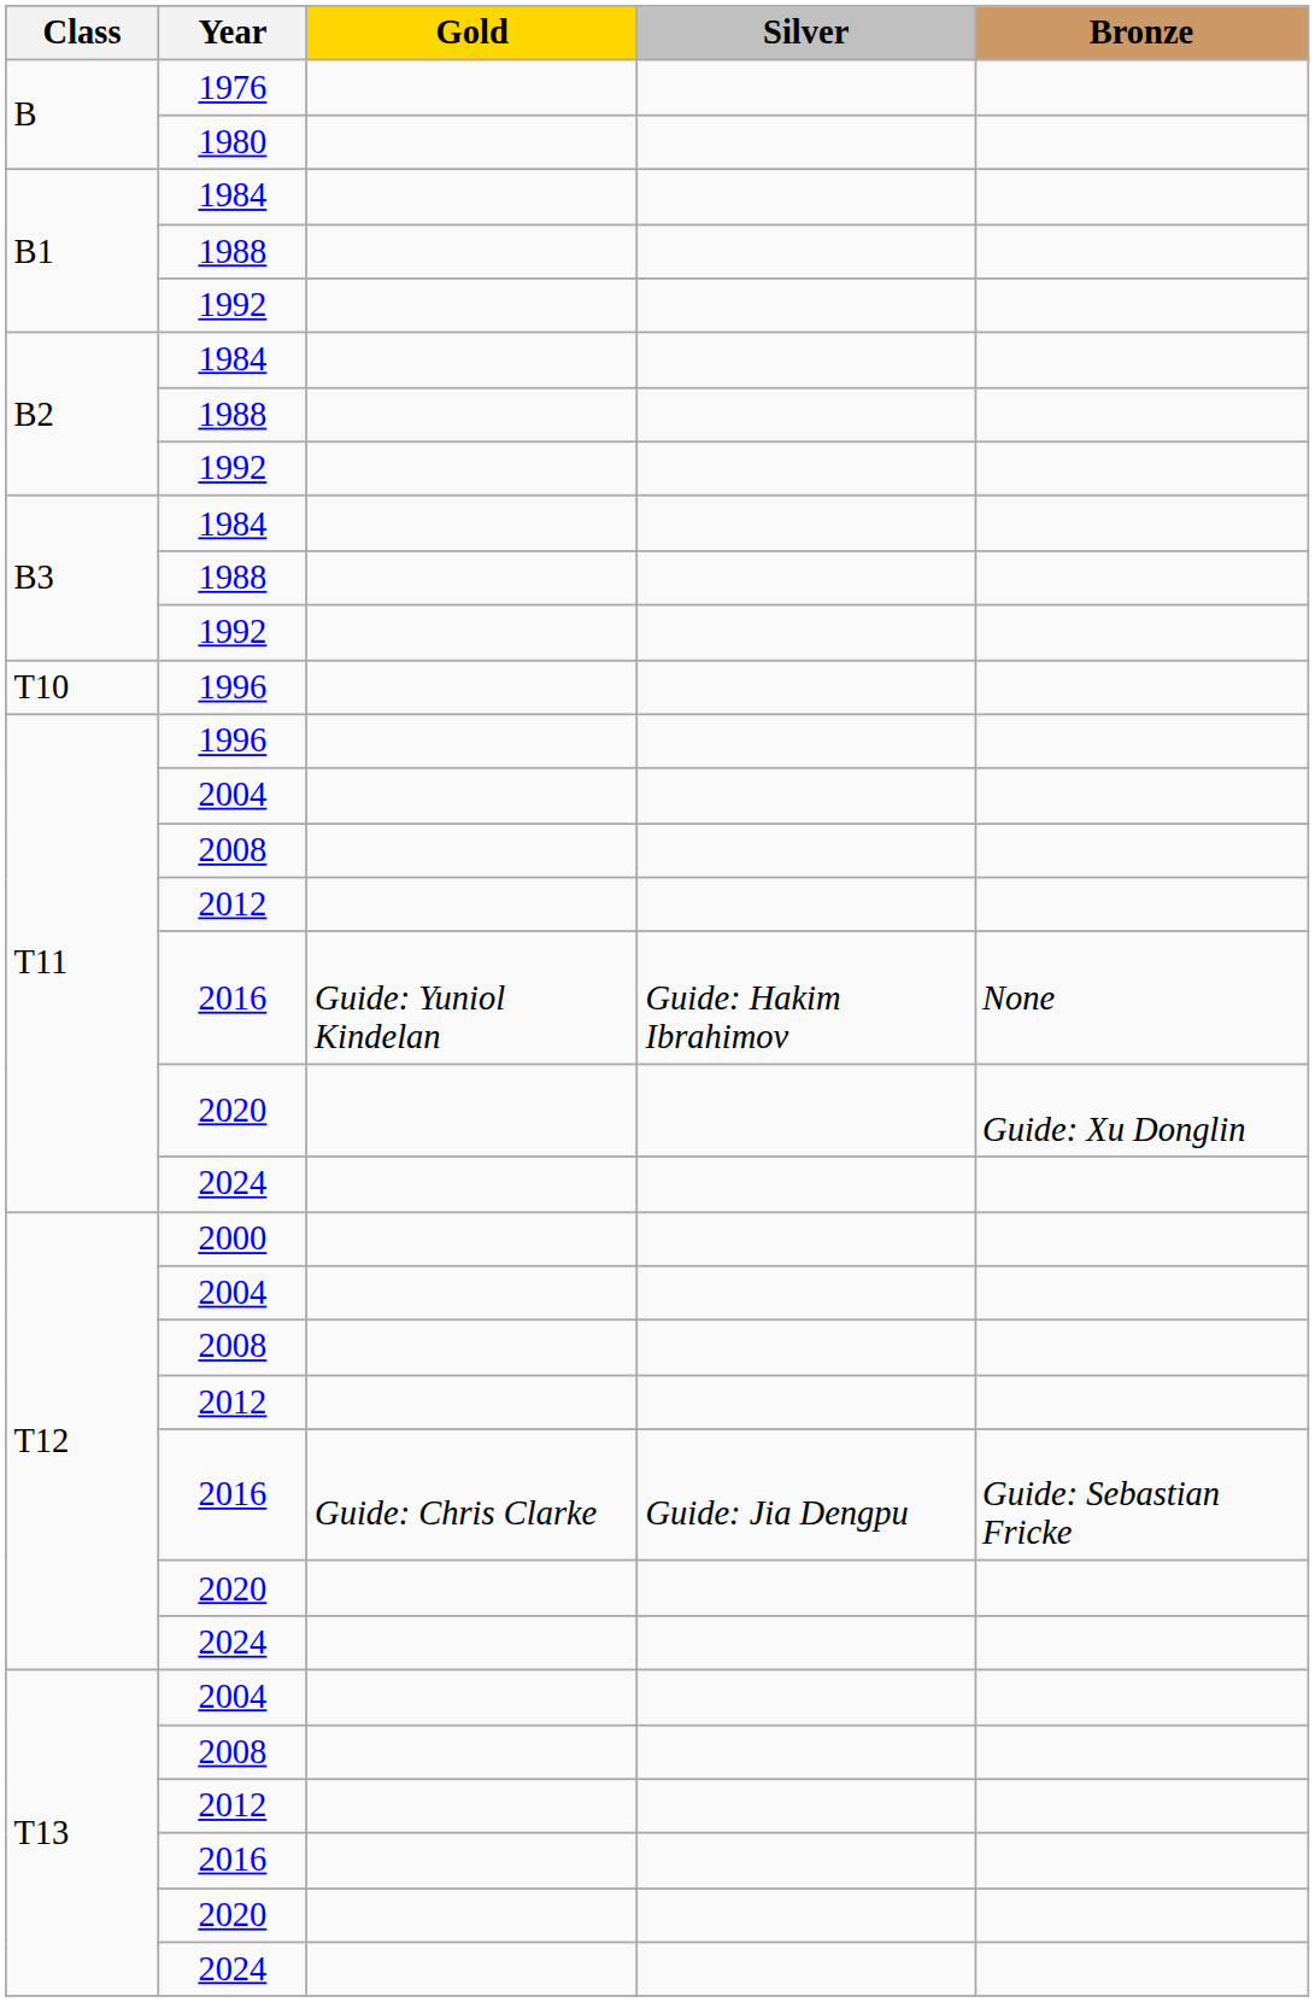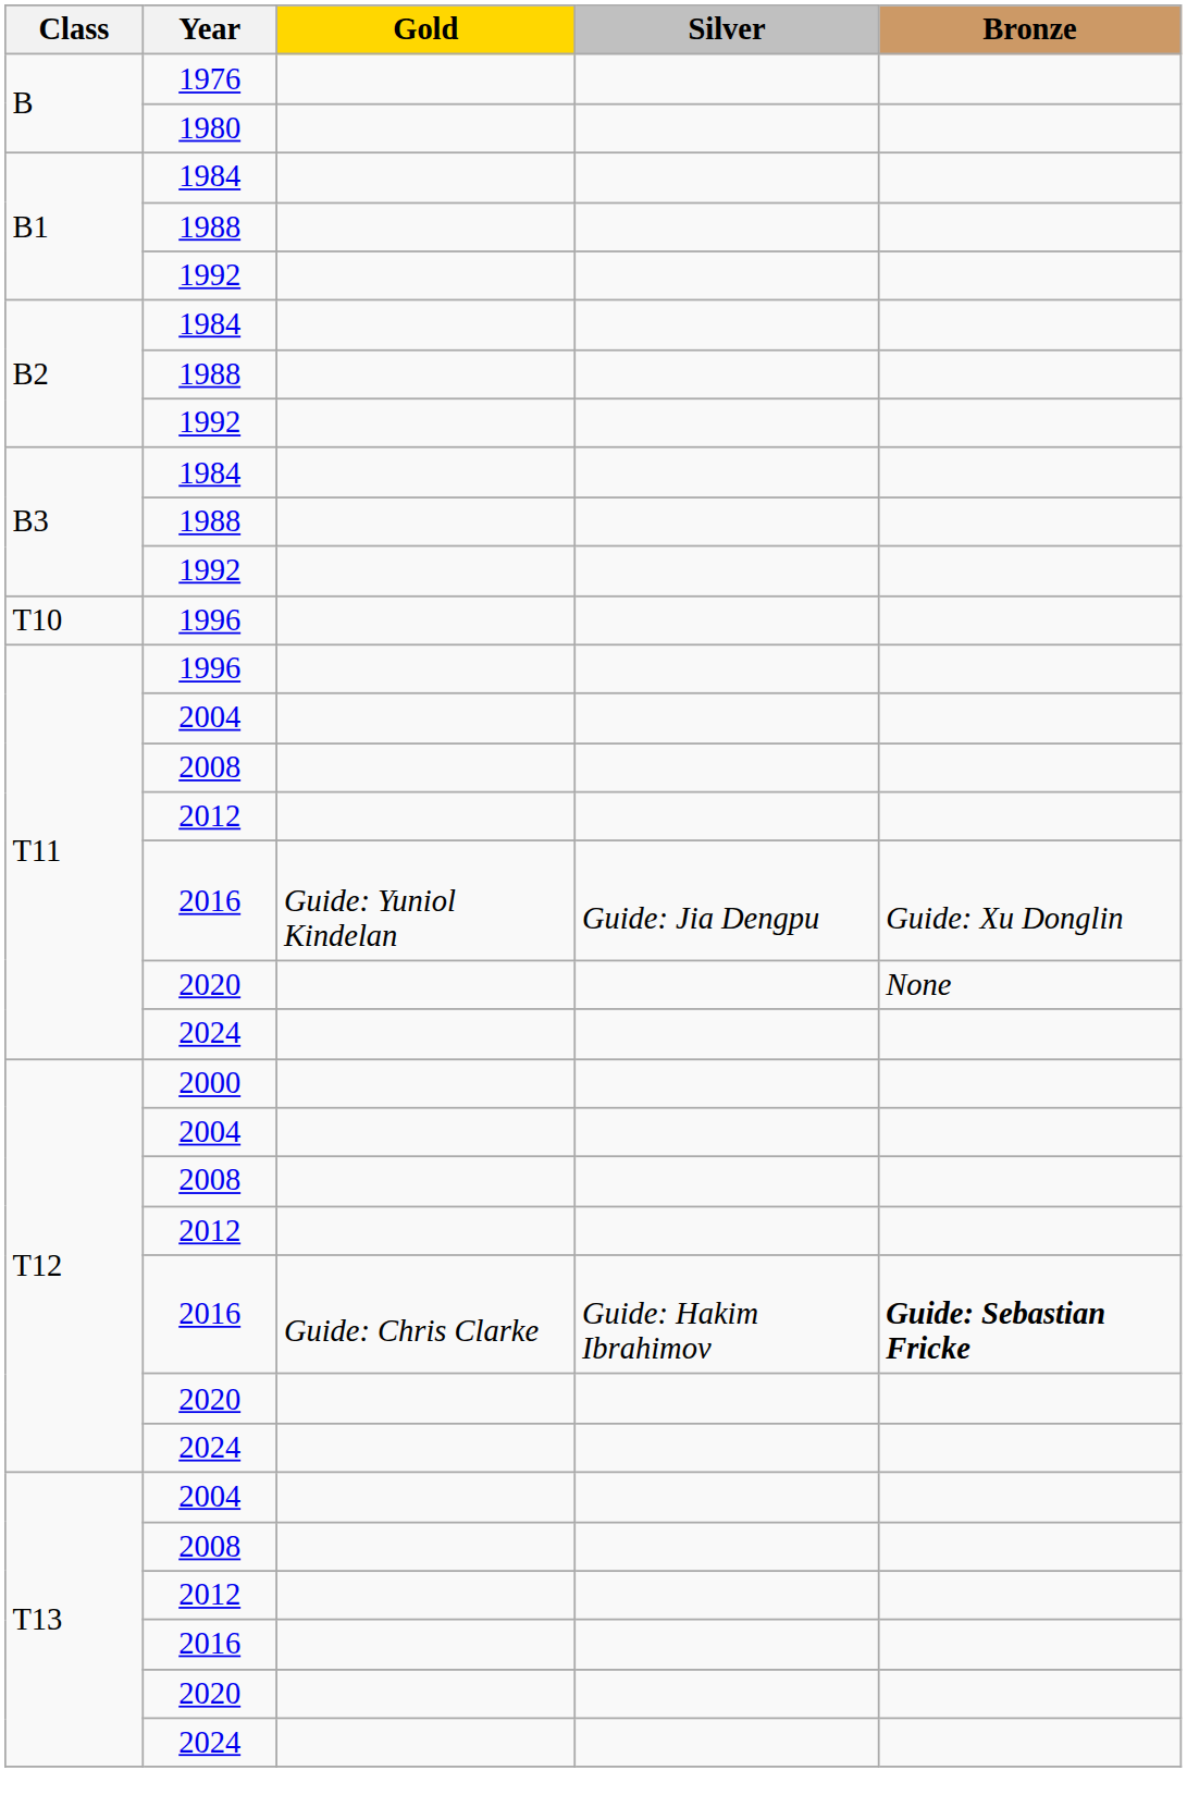 <table class="wikitable">
 <tr>
 <th width=80>Class</th>
 <th width=80>Year</th>
 <td align=center width=200 bgcolor=gold><strong>Gold</strong></td>
 <td align=center width=200 bgcolor=silver><strong>Silver</strong></td>
 <td align=center width=200 bgcolor=cc9966><strong>Bronze</strong></td>
 </tr>
 <tr>
 <td rowspan=2>B</td>
 <td align=center><a href='#'>1976</a></td>
 <td></td>
 <td></td>
 <td></td>
 </tr>
 <tr>
 <td align=center><a href='#'>1980</a></td>
 <td></td>
 <td></td>
 <td></td>
 </tr>
 <tr>
 <td rowspan=3>B1</td>
 <td align=center><a href='#'>1984</a></td>
 <td></td>
 <td></td>
 <td></td>
 </tr>
 <tr>
 <td align=center><a href='#'>1988</a></td>
 <td></td>
 <td></td>
 <td></td>
 </tr>
 <tr>
 <td align=center><a href='#'>1992</a></td>
 <td></td>
 <td></td>
 <td></td>
 </tr>
 <tr>
 <td rowspan=3>B2</td>
 <td align=center><a href='#'>1984</a></td>
 <td></td>
 <td></td>
 <td></td>
 </tr>
 <tr>
 <td align=center><a href='#'>1988</a></td>
 <td></td>
 <td></td>
 <td></td>
 </tr>
 <tr>
 <td align=center><a href='#'>1992</a></td>
 <td></td>
 <td></td>
 <td></td>
 </tr>
 <tr>
 <td rowspan=3>B3</td>
 <td align=center><a href='#'>1984</a></td>
 <td></td>
 <td></td>
 <td></td>
 </tr>
 <tr>
 <td align=center><a href='#'>1988</a></td>
 <td></td>
 <td></td>
 <td></td>
 </tr>
 <tr>
 <td align=center><a href='#'>1992</a></td>
 <td></td>
 <td></td>
 <td></td>
 </tr>
 <tr>
 <td>T10</td>
 <td align=center><a href='#'>1996</a></td>
 <td></td>
 <td></td>
 <td></td>
 </tr>
 <tr>
 <td rowspan=7>T11</td>
 <td align=center><a href='#'>1996</a></td>
 <td></td>
 <td></td>
 <td></td>
 </tr>
 <tr>
 <td align=center><a href='#'>2004</a></td>
 <td></td>
 <td></td>
 <td></td>
 </tr>
 <tr>
 <td align=center><a href='#'>2008</a></td>
 <td></td>
 <td></td>
 <td></td>
 </tr>
 <tr>
 <td align=center><a href='#'>2012</a></td>
 <td></td>
 <td></td>
 <td></td>
 </tr>
 <tr>
 <td align=center><a href='#'>2016</a></td>
 <td><br><em>Guide: Yuniol Kindelan</em></td>
-<td><br><em>Guide: Hakim Ibrahimov</em></td>
-<td><em>None</em></td>
+<td><br><em>Guide: Jia Dengpu</em></td>
+<td><br><em>Guide: Xu Donglin</em></td>
 </tr>
 <tr>
 <td align=center><a href='#'>2020</a></td>
 <td></td>
 <td></td>
-<td><br><em>Guide: Xu Donglin</em></td>
+<td><em>None</em></td>
 </tr>
 <tr>
 <td align=center><a href='#'>2024</a></td>
 <td></td>
 <td></td>
 <td></td>
 </tr>
 <tr>
 <td rowspan=7>T12</td>
 <td align=center><a href='#'>2000</a></td>
 <td></td>
 <td></td>
 <td></td>
 </tr>
 <tr>
 <td align=center><a href='#'>2004</a></td>
 <td></td>
 <td></td>
 <td></td>
 </tr>
 <tr>
 <td align=center><a href='#'>2008</a></td>
 <td></td>
 <td></td>
 <td></td>
 </tr>
 <tr>
 <td align=center><a href='#'>2012</a></td>
 <td></td>
 <td></td>
 <td></td>
 </tr>
 <tr>
 <td align=center><a href='#'>2016</a></td>
 <td><br><em>Guide: Chris Clarke</em></td>
-<td><br><em>Guide: Jia Dengpu</em></td>
-<td><br><em>Guide: Sebastian Fricke</em></td>
+<td><br><em>Guide: Hakim Ibrahimov</em></td>
+<td><strong><br><em>Guide: Sebastian Fricke</em></strong></td>
 </tr>
 <tr>
 <td align=center><a href='#'>2020</a></td>
 <td></td>
 <td></td>
 <td></td>
 </tr>
 <tr>
 <td align=center><a href='#'>2024</a></td>
 <td></td>
 <td></td>
 <td></td>
 </tr>
 <tr>
 <td rowspan=6>T13</td>
 <td align=center><a href='#'>2004</a></td>
 <td></td>
 <td></td>
 <td></td>
 </tr>
 <tr>
 <td align=center><a href='#'>2008</a></td>
 <td></td>
 <td></td>
 <td></td>
 </tr>
 <tr>
 <td align=center><a href='#'>2012</a></td>
 <td></td>
 <td></td>
 <td></td>
 </tr>
 <tr>
 <td align=center><a href='#'>2016</a></td>
 <td></td>
 <td></td>
 <td></td>
 </tr>
 <tr>
 <td align=center><a href='#'>2020</a></td>
 <td></td>
 <td></td>
 <td></td>
 </tr>
 <tr>
 <td align=center><a href='#'>2024</a></td>
 <td></td>
 <td></td>
 <td></td>
 </tr>
 </table>
